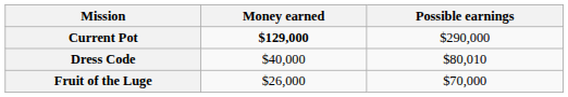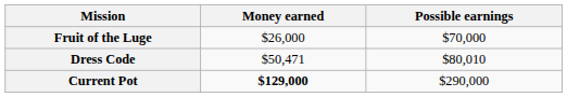 <table class="wikitable plainrowheaders floatright" style="font-size: 95%; margin: 10px; text-align: center;" align="right" width="40%">
 <tr>
 <th scope="col">Mission</th>
 <th scope="col">Money earned</th>
 <th scope="col">Possible earnings</th>
 </tr>
 <tr>
+<th scope="row">Fruit of the Luge</th>
+<td>$26,000</td>
+<td>$70,000</td>
+</tr>
+<tr>
+<th scope="row">Dress Code</th>
+<td>$50,471</td>
+<td>$80,010</td>
+</tr>
+<tr>
 <th scope="row"><strong><span>Current Pot</span></strong></th>
 <td><strong><span>$129,000</span></strong></td>
 <td>$290,000</td>
 </tr>
-<tr>
-<th scope="row">Dress Code</th>
-<td>$40,000</td>
-<td>$80,010</td>
-</tr>
-<tr>
-<th scope="row">Fruit of the Luge</th>
-<td>$26,000</td>
-<td>$70,000</td>
-</tr>
 </table>
